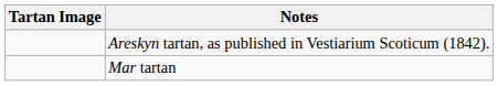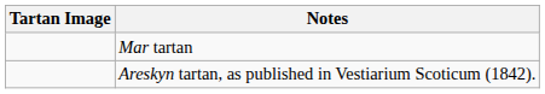 <table class="wikitable">
 <tr>
 <th>Tartan Image</th>
 <th>Notes</th>
 </tr>
 <tr>
 <td></td>
-<td><em>Areskyn</em> tartan, as published in Vestiarium Scoticum (1842).</td>
+<td><em>Mar</em> tartan</td>
 </tr>
 <tr>
 <td></td>
-<td><em>Mar</em> tartan</td>
+<td><em>Areskyn</em> tartan, as published in Vestiarium Scoticum (1842).</td>
 </tr>
 </table>
